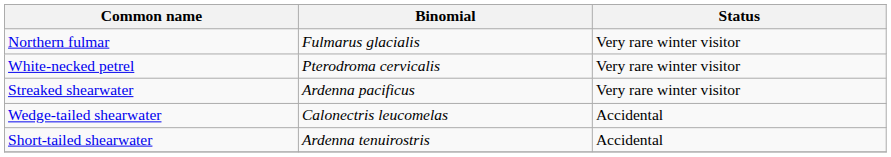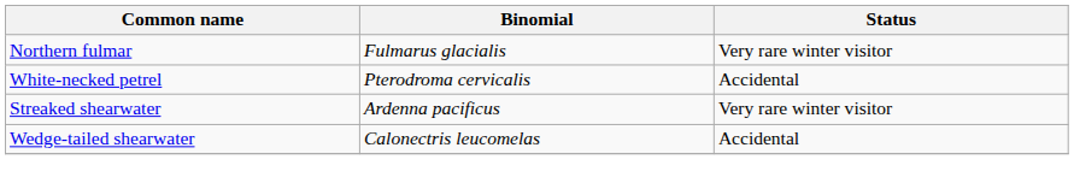 <table width=72% class="wikitable">
 <tr>
 <th width=24%>Common name</th>
 <th width=24%>Binomial</th>
 <th width=24%>Status</th>
 </tr>
 <tr>
 <td><a href='#'>Northern fulmar</a></td>
 <td><em>Fulmarus glacialis</em></td>
 <td>Very rare winter visitor</td>
 </tr>
 <tr>
 <td><a href='#'>White-necked petrel</a></td>
 <td><em>Pterodroma cervicalis</em></td>
-<td>Very rare winter visitor</td>
+<td>Accidental</td>
 </tr>
 <tr>
 <td><a href='#'>Streaked shearwater</a></td>
 <td><em>Ardenna pacificus</em></td>
 <td>Very rare winter visitor</td>
 </tr>
 <tr>
 <td><a href='#'>Wedge-tailed shearwater</a></td>
 <td><em>Calonectris leucomelas</em></td>
 <td>Accidental</td>
 </tr>
 <tr>
-<td><a href='#'>Short-tailed shearwater</a></td>
-<td><em>Ardenna tenuirostris</em></td>
-<td>Accidental</td>
-</tr>
-<tr>
 </tr>
 </table>
